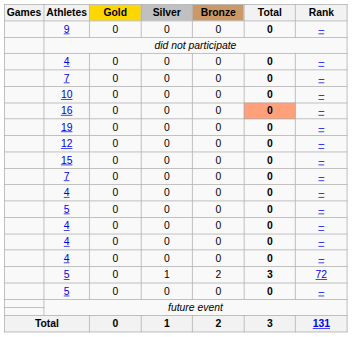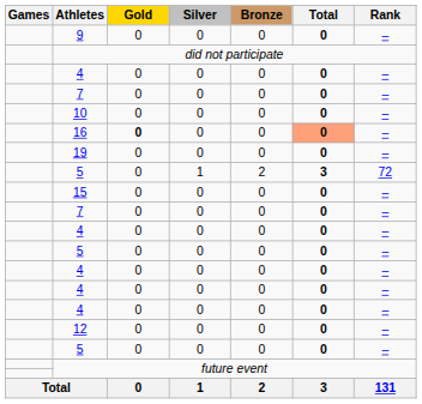 <table class="wikitable" style="text-align:center; font-size:90%;">
 <tr>
 <th>Games</th>
 <th>Athletes</th>
 <td style="background:gold; width:4.5em; font-weight:bold;">Gold</td>
 <td style="background:silver; width:4.5em; font-weight:bold;">Silver</td>
 <td style="background:#cc9966; width:4.5em; font-weight:bold;">Bronze</td>
 <th style="width:4.5em; font-weight:bold;">Total</th>
 <th style="width:4.5em; font-weight:bold;">Rank</th>
 </tr>
 <tr>
 <td align=left></td>
 <td><a href='#'>9</a></td>
 <td>0</td>
 <td>0</td>
 <td>0</td>
 <td><strong>0</strong></td>
 <td><a href='#'>–</a></td>
 </tr>
 <tr>
 <td align=left></td>
 <td colspan=6><em>did not participate</em></td>
 </tr>
 <tr>
 <td align=left></td>
 <td><a href='#'>4</a></td>
 <td>0</td>
 <td>0</td>
 <td>0</td>
 <td><strong>0</strong></td>
 <td><a href='#'>–</a></td>
 </tr>
 <tr>
 <td align=left></td>
 <td><a href='#'>7</a></td>
 <td>0</td>
 <td>0</td>
 <td>0</td>
 <td><strong>0</strong></td>
 <td><a href='#'>–</a></td>
 </tr>
 <tr>
 <td align=left></td>
 <td><a href='#'>10</a></td>
 <td>0</td>
 <td>0</td>
 <td>0</td>
 <td><strong>0</strong></td>
 <td><a href='#'>–</a></td>
 </tr>
 <tr>
 <td align=left></td>
 <td><a href='#'>16</a></td>
-<td>0</td>
+<td><strong>0</strong></td>
 <td>0</td>
 <td>0</td>
 <td style="background: lightsalmon;"><strong>0</strong></td>
 <td><a href='#'>–</a></td>
 </tr>
 <tr>
 <td align=left></td>
 <td><a href='#'>19</a></td>
 <td>0</td>
 <td>0</td>
 <td>0</td>
 <td><strong>0</strong></td>
 <td><a href='#'>–</a></td>
 </tr>
 <tr>
 <td align=left></td>
-<td><a href='#'>12</a></td>
+<td><a href='#'>5</a></td>
 <td>0</td>
-<td>0</td>
-<td>0</td>
-<td><strong>0</strong></td>
-<td><a href='#'>–</a></td>
+<td>1</td>
+<td>2</td>
+<td><strong>3</strong></td>
+<td><a href='#'>72</a></td>
 </tr>
 <tr>
 <td align=left></td>
 <td><a href='#'>15</a></td>
 <td>0</td>
 <td>0</td>
 <td>0</td>
 <td><strong>0</strong></td>
 <td><a href='#'>–</a></td>
 </tr>
 <tr>
 <td align=left></td>
 <td><a href='#'>7</a></td>
 <td>0</td>
 <td>0</td>
 <td>0</td>
 <td><strong>0</strong></td>
 <td><a href='#'>–</a></td>
 </tr>
 <tr>
 <td align=left></td>
 <td><a href='#'>4</a></td>
 <td>0</td>
 <td>0</td>
 <td>0</td>
 <td><strong>0</strong></td>
 <td><a href='#'>–</a></td>
 </tr>
 <tr>
 <td align=left></td>
 <td><a href='#'>5</a></td>
 <td>0</td>
 <td>0</td>
 <td>0</td>
 <td><strong>0</strong></td>
 <td><a href='#'>–</a></td>
 </tr>
 <tr>
 <td align=left></td>
 <td><a href='#'>4</a></td>
 <td>0</td>
 <td>0</td>
 <td>0</td>
 <td><strong>0</strong></td>
 <td><a href='#'>–</a></td>
 </tr>
 <tr>
 <td align=left></td>
 <td><a href='#'>4</a></td>
 <td>0</td>
 <td>0</td>
 <td>0</td>
 <td><strong>0</strong></td>
 <td><a href='#'>–</a></td>
 </tr>
 <tr>
 <td align=left></td>
 <td><a href='#'>4</a></td>
 <td>0</td>
 <td>0</td>
 <td>0</td>
 <td><strong>0</strong></td>
 <td><a href='#'>–</a></td>
 </tr>
 <tr>
 <td align=left></td>
-<td><a href='#'>5</a></td>
+<td><a href='#'>12</a></td>
 <td>0</td>
-<td>1</td>
-<td>2</td>
-<td><strong>3</strong></td>
-<td><a href='#'>72</a></td>
+<td>0</td>
+<td>0</td>
+<td><strong>0</strong></td>
+<td><a href='#'>–</a></td>
 </tr>
 <tr>
 <td align=left></td>
 <td><a href='#'>5</a></td>
 <td>0</td>
 <td>0</td>
 <td>0</td>
 <td><strong>0</strong></td>
 <td><a href='#'>–</a></td>
 </tr>
 <tr>
 <td align=left></td>
 <td colspan=6; rowspan=2><em>future event</em></td>
 </tr>
 <tr>
 <td align=left></td>
 </tr>
 <tr>
 <th colspan=2>Total</th>
 <th>0</th>
 <th>1</th>
 <th>2</th>
 <th>3</th>
 <th><a href='#'>131</a></th>
 </tr>
 </table>
